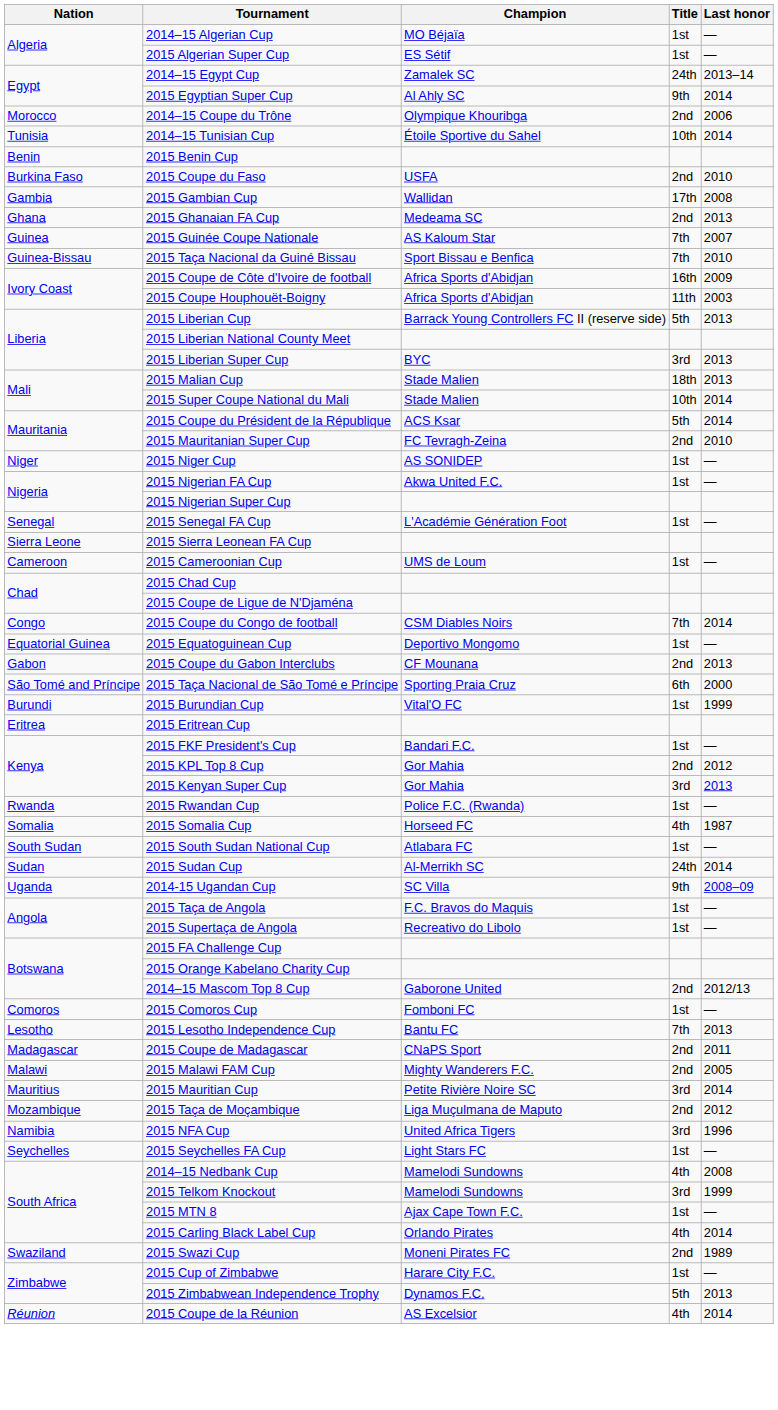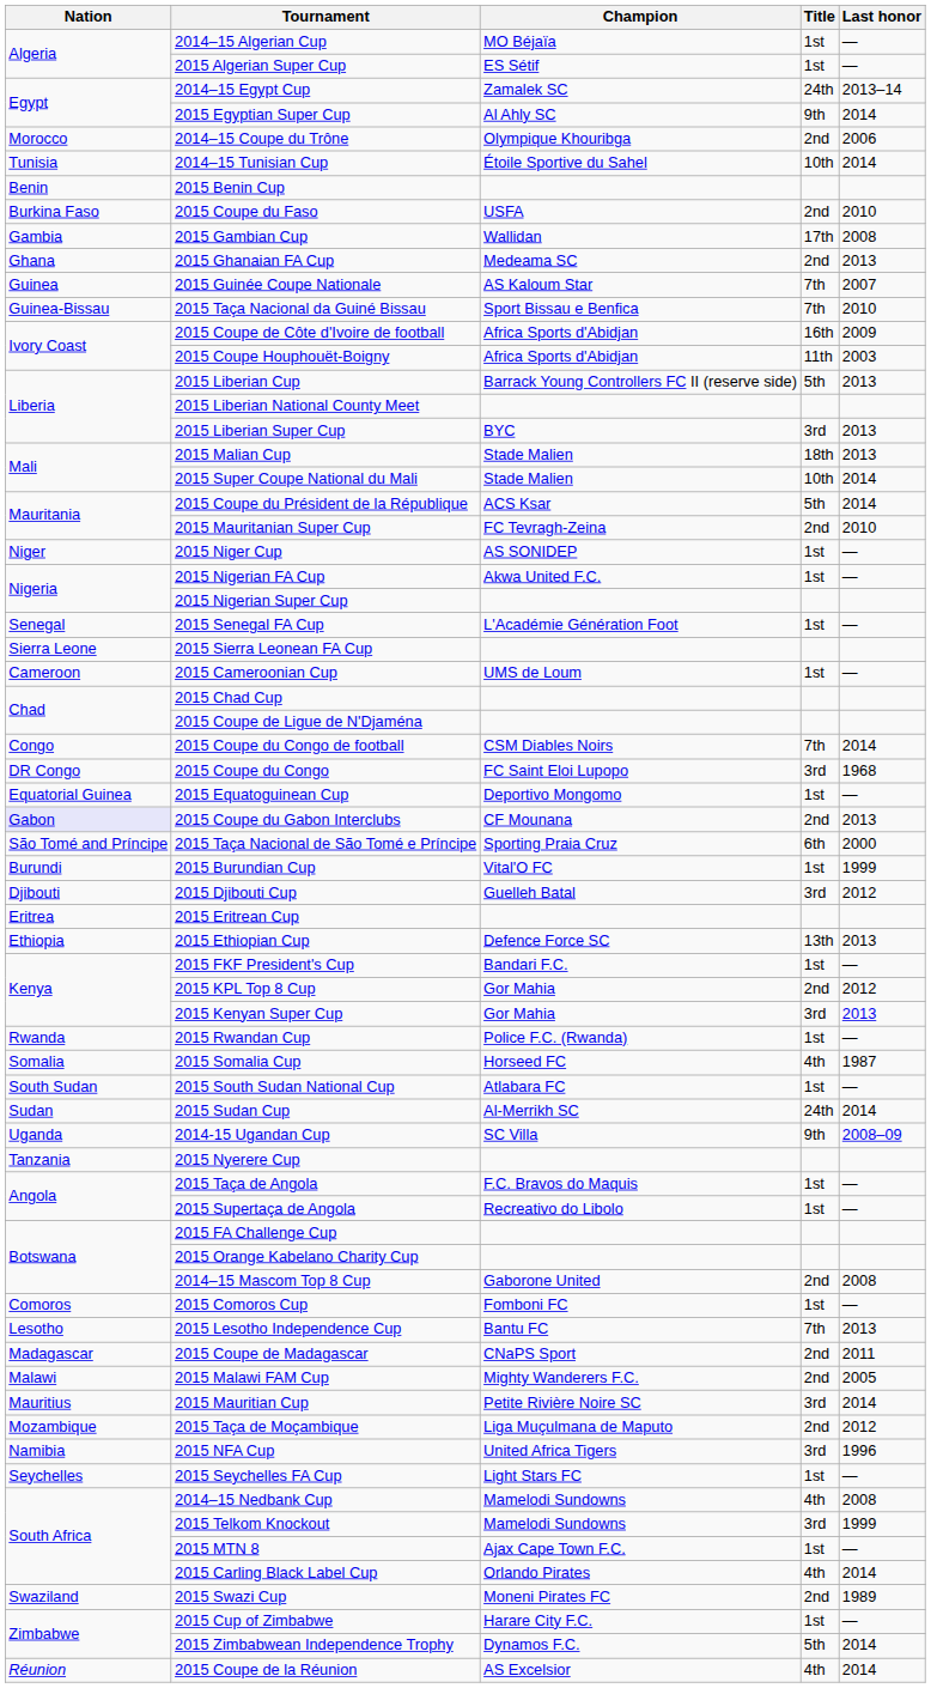 <table class="wikitable sortable">
 <tr>
 <th>Nation</th>
 <th>Tournament</th>
 <th>Champion</th>
 <th data-sort-type="number">Title</th>
 <th>Last honor</th>
 </tr>
 <tr>
 <td rowspan=2> <a href='#'>Algeria</a></td>
 <td><a href='#'>2014–15 Algerian Cup</a></td>
 <td><a href='#'>MO Béjaïa</a></td>
 <td>1st</td>
 <td>—</td>
 </tr>
 <tr>
 <td><a href='#'>2015 Algerian Super Cup</a></td>
 <td><a href='#'>ES Sétif</a></td>
 <td>1st</td>
 <td>—</td>
 </tr>
 <tr>
 <td rowspan=2> <a href='#'>Egypt</a></td>
 <td><a href='#'>2014–15 Egypt Cup</a></td>
 <td><a href='#'>Zamalek SC</a></td>
 <td>24th</td>
 <td>2013–14</td>
 </tr>
 <tr>
 <td><a href='#'>2015 Egyptian Super Cup</a></td>
 <td><a href='#'>Al Ahly SC</a></td>
 <td>9th</td>
 <td>2014</td>
 </tr>
 <tr>
 <td> <a href='#'>Morocco</a></td>
 <td><a href='#'>2014–15 Coupe du Trône</a></td>
 <td><a href='#'>Olympique Khouribga</a></td>
 <td>2nd</td>
 <td>2006</td>
 </tr>
 <tr>
 <td> <a href='#'>Tunisia</a></td>
 <td><a href='#'>2014–15 Tunisian Cup</a></td>
 <td><a href='#'>Étoile Sportive du Sahel</a></td>
 <td>10th</td>
 <td>2014</td>
 </tr>
 <tr>
 <td> <a href='#'>Benin</a></td>
 <td><a href='#'>2015 Benin Cup</a></td>
 <td></td>
 <td></td>
 <td></td>
 </tr>
 <tr>
 <td> <a href='#'>Burkina Faso</a></td>
 <td><a href='#'>2015 Coupe du Faso</a></td>
 <td><a href='#'>USFA</a></td>
 <td>2nd</td>
 <td>2010</td>
 </tr>
 <tr>
 <td> <a href='#'>Gambia</a></td>
 <td><a href='#'>2015 Gambian Cup</a></td>
 <td><a href='#'>Wallidan</a></td>
 <td>17th</td>
 <td>2008</td>
 </tr>
 <tr>
 <td> <a href='#'>Ghana</a></td>
 <td><a href='#'>2015 Ghanaian FA Cup</a></td>
 <td><a href='#'>Medeama SC</a></td>
 <td>2nd</td>
 <td>2013</td>
 </tr>
 <tr>
 <td> <a href='#'>Guinea</a></td>
 <td><a href='#'>2015 Guinée Coupe Nationale</a></td>
 <td><a href='#'>AS Kaloum Star</a></td>
 <td>7th</td>
 <td>2007</td>
 </tr>
 <tr>
 <td> <a href='#'>Guinea-Bissau</a></td>
 <td><a href='#'>2015 Taça Nacional da Guiné Bissau</a></td>
 <td><a href='#'>Sport Bissau e Benfica</a></td>
 <td>7th</td>
 <td>2010</td>
 </tr>
 <tr>
 <td rowspan=2> <a href='#'>Ivory Coast</a></td>
 <td><a href='#'>2015 Coupe de Côte d'Ivoire de football</a></td>
 <td><a href='#'>Africa Sports d'Abidjan</a></td>
 <td>16th</td>
 <td>2009</td>
 </tr>
 <tr>
 <td><a href='#'>2015 Coupe Houphouët-Boigny</a></td>
 <td><a href='#'>Africa Sports d'Abidjan</a></td>
 <td>11th</td>
 <td>2003</td>
 </tr>
 <tr>
 <td rowspan=3> <a href='#'>Liberia</a></td>
 <td><a href='#'>2015 Liberian Cup</a></td>
 <td><a href='#'>Barrack Young Controllers FC</a> II (reserve side)</td>
 <td>5th</td>
 <td>2013</td>
 </tr>
 <tr>
 <td><a href='#'>2015 Liberian National County Meet</a></td>
 <td></td>
 <td></td>
 <td></td>
 </tr>
 <tr>
 <td><a href='#'>2015 Liberian Super Cup</a></td>
 <td><a href='#'>BYC</a></td>
 <td>3rd</td>
 <td>2013</td>
 </tr>
 <tr>
 <td rowspan=2> <a href='#'>Mali</a></td>
 <td><a href='#'>2015 Malian Cup</a></td>
 <td><a href='#'>Stade Malien</a></td>
 <td>18th</td>
 <td>2013</td>
 </tr>
 <tr>
 <td><a href='#'>2015 Super Coupe National du Mali</a></td>
 <td><a href='#'>Stade Malien</a></td>
 <td>10th</td>
 <td>2014</td>
 </tr>
 <tr>
 <td rowspan=2> <a href='#'>Mauritania</a></td>
 <td><a href='#'>2015 Coupe du Président de la République</a></td>
 <td><a href='#'>ACS Ksar</a></td>
 <td>5th</td>
 <td>2014</td>
 </tr>
 <tr>
 <td><a href='#'>2015 Mauritanian Super Cup</a></td>
 <td><a href='#'>FC Tevragh-Zeina</a></td>
 <td>2nd</td>
 <td>2010</td>
 </tr>
 <tr>
 <td> <a href='#'>Niger</a></td>
 <td><a href='#'>2015 Niger Cup</a></td>
 <td><a href='#'>AS SONIDEP</a></td>
 <td>1st</td>
 <td>—</td>
 </tr>
 <tr>
 <td rowspan=2> <a href='#'>Nigeria</a></td>
 <td><a href='#'>2015 Nigerian FA Cup</a></td>
 <td><a href='#'>Akwa United F.C.</a></td>
 <td>1st</td>
 <td>—</td>
 </tr>
 <tr>
 <td><a href='#'>2015 Nigerian Super Cup</a></td>
 <td></td>
 <td></td>
 <td></td>
 </tr>
 <tr>
 <td> <a href='#'>Senegal</a></td>
 <td><a href='#'>2015 Senegal FA Cup</a></td>
 <td><a href='#'>L'Académie Génération Foot</a></td>
 <td>1st</td>
 <td>—</td>
 </tr>
 <tr>
 <td> <a href='#'>Sierra Leone</a></td>
 <td><a href='#'>2015 Sierra Leonean FA Cup</a></td>
 <td></td>
 <td></td>
 <td></td>
 </tr>
 <tr>
 <td> <a href='#'>Cameroon</a></td>
 <td><a href='#'>2015 Cameroonian Cup</a></td>
 <td><a href='#'>UMS de Loum</a></td>
 <td>1st</td>
 <td>—</td>
 </tr>
 <tr>
 <td rowspan=2> <a href='#'>Chad</a></td>
 <td><a href='#'>2015 Chad Cup</a></td>
 <td></td>
 <td></td>
 <td></td>
 </tr>
 <tr>
 <td><a href='#'>2015 Coupe de Ligue de N'Djaména</a></td>
 <td></td>
 <td></td>
 <td></td>
 </tr>
 <tr>
 <td> <a href='#'>Congo</a></td>
 <td><a href='#'>2015 Coupe du Congo de football</a></td>
 <td><a href='#'>CSM Diables Noirs</a></td>
 <td>7th</td>
 <td>2014</td>
 </tr>
 <tr>
+<td> <a href='#'>DR Congo</a></td>
+<td><a href='#'>2015 Coupe du Congo</a></td>
+<td><a href='#'>FC Saint Eloi Lupopo</a></td>
+<td>3rd</td>
+<td>1968</td>
+</tr>
+<tr>
 <td> <a href='#'>Equatorial Guinea</a></td>
 <td><a href='#'>2015 Equatoguinean Cup</a></td>
 <td><a href='#'>Deportivo Mongomo</a></td>
 <td>1st</td>
 <td>—</td>
 </tr>
 <tr>
-<td> <a href='#'>Gabon</a></td>
+<td style="background: lavender;"> <a href='#'>Gabon</a></td>
 <td><a href='#'>2015 Coupe du Gabon Interclubs</a></td>
 <td><a href='#'>CF Mounana</a></td>
 <td>2nd</td>
 <td>2013</td>
 </tr>
 <tr>
 <td> <a href='#'>São Tomé and Príncipe</a></td>
 <td><a href='#'>2015 Taça Nacional de São Tomé e Príncipe</a></td>
 <td><a href='#'>Sporting Praia Cruz</a></td>
 <td>6th</td>
 <td>2000</td>
 </tr>
 <tr>
 <td> <a href='#'>Burundi</a></td>
 <td><a href='#'>2015 Burundian Cup</a></td>
 <td><a href='#'>Vital'O FC</a></td>
 <td>1st</td>
 <td>1999</td>
 </tr>
 <tr>
+<td> <a href='#'>Djibouti</a></td>
+<td><a href='#'>2015 Djibouti Cup</a></td>
+<td><a href='#'>Guelleh Batal</a></td>
+<td>3rd</td>
+<td>2012</td>
+</tr>
+<tr>
 <td> <a href='#'>Eritrea</a></td>
 <td><a href='#'>2015 Eritrean Cup</a></td>
 <td></td>
 <td></td>
 <td></td>
+</tr>
+<tr>
+<td> <a href='#'>Ethiopia</a></td>
+<td><a href='#'>2015 Ethiopian Cup</a></td>
+<td><a href='#'>Defence Force SC</a></td>
+<td>13th</td>
+<td>2013</td>
 </tr>
 <tr>
 <td rowspan=3> <a href='#'>Kenya</a></td>
 <td><a href='#'>2015 FKF President's Cup</a></td>
 <td><a href='#'>Bandari F.C.</a></td>
 <td>1st</td>
 <td>—</td>
 </tr>
 <tr>
 <td><a href='#'>2015 KPL Top 8 Cup</a></td>
 <td><a href='#'>Gor Mahia</a></td>
 <td>2nd</td>
 <td>2012</td>
 </tr>
 <tr>
 <td><a href='#'>2015 Kenyan Super Cup</a></td>
 <td><a href='#'>Gor Mahia</a></td>
 <td>3rd</td>
 <td><a href='#'>2013</a></td>
 </tr>
 <tr>
 <td> <a href='#'>Rwanda</a></td>
 <td><a href='#'>2015 Rwandan Cup</a></td>
 <td><a href='#'>Police F.C. (Rwanda)</a></td>
 <td>1st</td>
 <td>—</td>
 </tr>
 <tr>
 <td> <a href='#'>Somalia</a></td>
 <td><a href='#'>2015 Somalia Cup</a></td>
 <td><a href='#'>Horseed FC</a></td>
 <td>4th</td>
 <td>1987</td>
 </tr>
 <tr>
 <td> <a href='#'>South Sudan</a></td>
 <td><a href='#'>2015 South Sudan National Cup</a></td>
 <td><a href='#'>Atlabara FC</a></td>
 <td>1st</td>
 <td>—</td>
 </tr>
 <tr>
 <td> <a href='#'>Sudan</a></td>
 <td><a href='#'>2015 Sudan Cup</a></td>
 <td><a href='#'>Al-Merrikh SC</a></td>
 <td>24th</td>
 <td>2014</td>
 </tr>
 <tr>
 <td> <a href='#'>Uganda</a></td>
 <td><a href='#'>2014-15 Ugandan Cup</a></td>
 <td><a href='#'>SC Villa</a></td>
 <td>9th</td>
 <td><a href='#'>2008–09</a></td>
 </tr>
 <tr>
+<td> <a href='#'>Tanzania</a></td>
+<td><a href='#'>2015 Nyerere Cup</a></td>
+<td></td>
+<td></td>
+<td></td>
+</tr>
+<tr>
 <td rowspan=2> <a href='#'>Angola</a></td>
 <td><a href='#'>2015 Taça de Angola</a></td>
 <td><a href='#'>F.C. Bravos do Maquis</a></td>
 <td>1st</td>
 <td>—</td>
 </tr>
 <tr>
 <td><a href='#'>2015 Supertaça de Angola</a></td>
 <td><a href='#'>Recreativo do Libolo</a></td>
 <td>1st</td>
 <td>—</td>
 </tr>
 <tr>
 <td rowspan=3> <a href='#'>Botswana</a></td>
 <td><a href='#'>2015 FA Challenge Cup</a></td>
 <td></td>
 <td></td>
 <td></td>
 </tr>
 <tr>
 <td><a href='#'>2015 Orange Kabelano Charity Cup</a></td>
 <td></td>
 <td></td>
 <td></td>
 </tr>
 <tr>
 <td><a href='#'>2014–15 Mascom Top 8 Cup</a></td>
 <td><a href='#'>Gaborone United</a></td>
 <td>2nd</td>
-<td>2012/13</td>
+<td>2008</td>
 </tr>
 <tr>
 <td> <a href='#'>Comoros</a></td>
 <td><a href='#'>2015 Comoros Cup</a></td>
 <td><a href='#'>Fomboni FC</a></td>
 <td>1st</td>
 <td>—</td>
 </tr>
 <tr>
 <td> <a href='#'>Lesotho</a></td>
 <td><a href='#'>2015 Lesotho Independence Cup</a></td>
 <td><a href='#'>Bantu FC</a></td>
 <td>7th</td>
 <td>2013</td>
 </tr>
 <tr>
 <td> <a href='#'>Madagascar</a></td>
 <td><a href='#'>2015 Coupe de Madagascar</a></td>
 <td><a href='#'>CNaPS Sport</a></td>
 <td>2nd</td>
 <td>2011</td>
 </tr>
 <tr>
 <td> <a href='#'>Malawi</a></td>
 <td><a href='#'>2015 Malawi FAM Cup</a></td>
 <td><a href='#'>Mighty Wanderers F.C.</a></td>
 <td>2nd</td>
 <td>2005</td>
 </tr>
 <tr>
 <td> <a href='#'>Mauritius</a></td>
 <td><a href='#'>2015 Mauritian Cup</a></td>
 <td><a href='#'>Petite Rivière Noire SC</a></td>
 <td>3rd</td>
 <td>2014</td>
 </tr>
 <tr>
 <td> <a href='#'>Mozambique</a></td>
 <td><a href='#'>2015 Taça de Moçambique</a></td>
 <td><a href='#'>Liga Muçulmana de Maputo</a></td>
 <td>2nd</td>
 <td>2012</td>
 </tr>
 <tr>
 <td> <a href='#'>Namibia</a></td>
 <td><a href='#'>2015 NFA Cup</a></td>
 <td><a href='#'>United Africa Tigers</a></td>
 <td>3rd</td>
 <td>1996</td>
 </tr>
 <tr>
 <td> <a href='#'>Seychelles</a></td>
 <td><a href='#'>2015 Seychelles FA Cup</a></td>
 <td><a href='#'>Light Stars FC</a></td>
 <td>1st</td>
 <td>—</td>
 </tr>
 <tr>
 <td rowspan=4> <a href='#'>South Africa</a></td>
 <td><a href='#'>2014–15 Nedbank Cup</a></td>
 <td><a href='#'>Mamelodi Sundowns</a></td>
 <td>4th</td>
 <td>2008</td>
 </tr>
 <tr>
 <td><a href='#'>2015 Telkom Knockout</a></td>
 <td><a href='#'>Mamelodi Sundowns</a></td>
 <td>3rd</td>
 <td>1999</td>
 </tr>
 <tr>
 <td><a href='#'>2015 MTN 8</a></td>
 <td><a href='#'>Ajax Cape Town F.C.</a></td>
 <td>1st</td>
 <td>—</td>
 </tr>
 <tr>
 <td><a href='#'>2015 Carling Black Label Cup</a></td>
 <td><a href='#'>Orlando Pirates</a></td>
 <td>4th</td>
 <td>2014</td>
 </tr>
 <tr>
 <td> <a href='#'>Swaziland</a></td>
 <td><a href='#'>2015 Swazi Cup</a></td>
 <td><a href='#'>Moneni Pirates FC</a></td>
 <td>2nd</td>
 <td>1989</td>
 </tr>
 <tr>
 <td rowspan=2> <a href='#'>Zimbabwe</a></td>
 <td><a href='#'>2015 Cup of Zimbabwe</a></td>
 <td><a href='#'>Harare City F.C.</a></td>
 <td>1st</td>
 <td>—</td>
 </tr>
 <tr>
 <td><a href='#'>2015 Zimbabwean Independence Trophy</a></td>
 <td><a href='#'>Dynamos F.C.</a></td>
 <td>5th</td>
-<td>2013</td>
+<td>2014</td>
 </tr>
 <tr>
 <td><em> <a href='#'>Réunion</a></em></td>
 <td><a href='#'>2015 Coupe de la Réunion</a></td>
 <td><a href='#'>AS Excelsior</a></td>
 <td>4th</td>
 <td>2014</td>
 </tr>
 </table>
